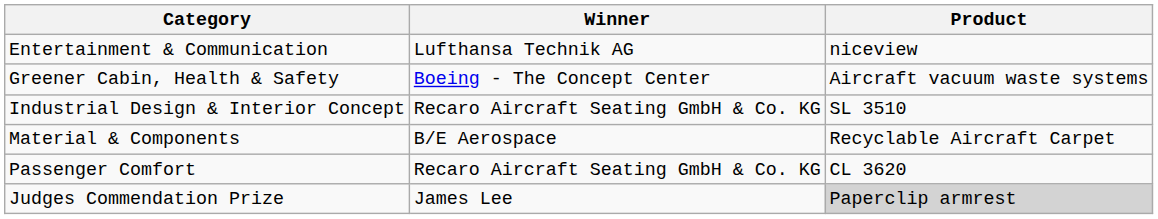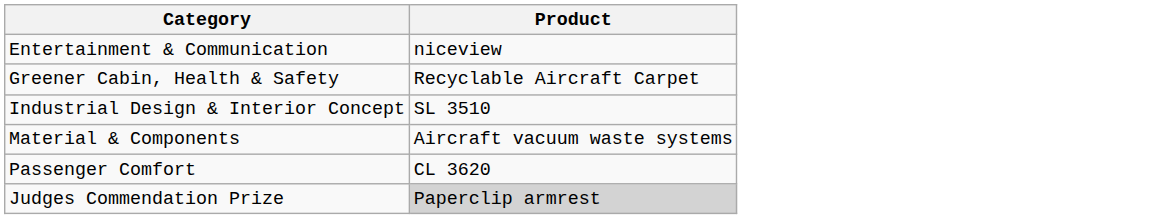 <table class="wikitable">
 <tr>
 <th>Category</th>
-<th>Winner</th>
 <th>Product</th>
 </tr>
 <tr>
 <td>Entertainment & Communication</td>
-<td>Lufthansa Technik AG</td>
 <td>niceview</td>
 </tr>
 <tr>
 <td>Greener Cabin, Health & Safety</td>
-<td><a href='#'>Boeing</a> - The Concept Center</td>
-<td>Aircraft vacuum waste systems</td>
+<td>Recyclable Aircraft Carpet</td>
 </tr>
 <tr>
 <td>Industrial Design & Interior Concept</td>
-<td>Recaro Aircraft Seating GmbH & Co. KG</td>
 <td>SL 3510</td>
 </tr>
 <tr>
 <td>Material & Components</td>
-<td>B/E Aerospace</td>
-<td>Recyclable Aircraft Carpet</td>
+<td>Aircraft vacuum waste systems</td>
 </tr>
 <tr>
 <td>Passenger Comfort</td>
-<td>Recaro Aircraft Seating GmbH & Co. KG</td>
 <td>CL 3620</td>
 </tr>
 <tr>
 <td>Judges Commendation Prize</td>
-<td>James Lee</td>
 <td style="background: lightgrey;">Paperclip armrest</td>
 </tr>
 </table>
